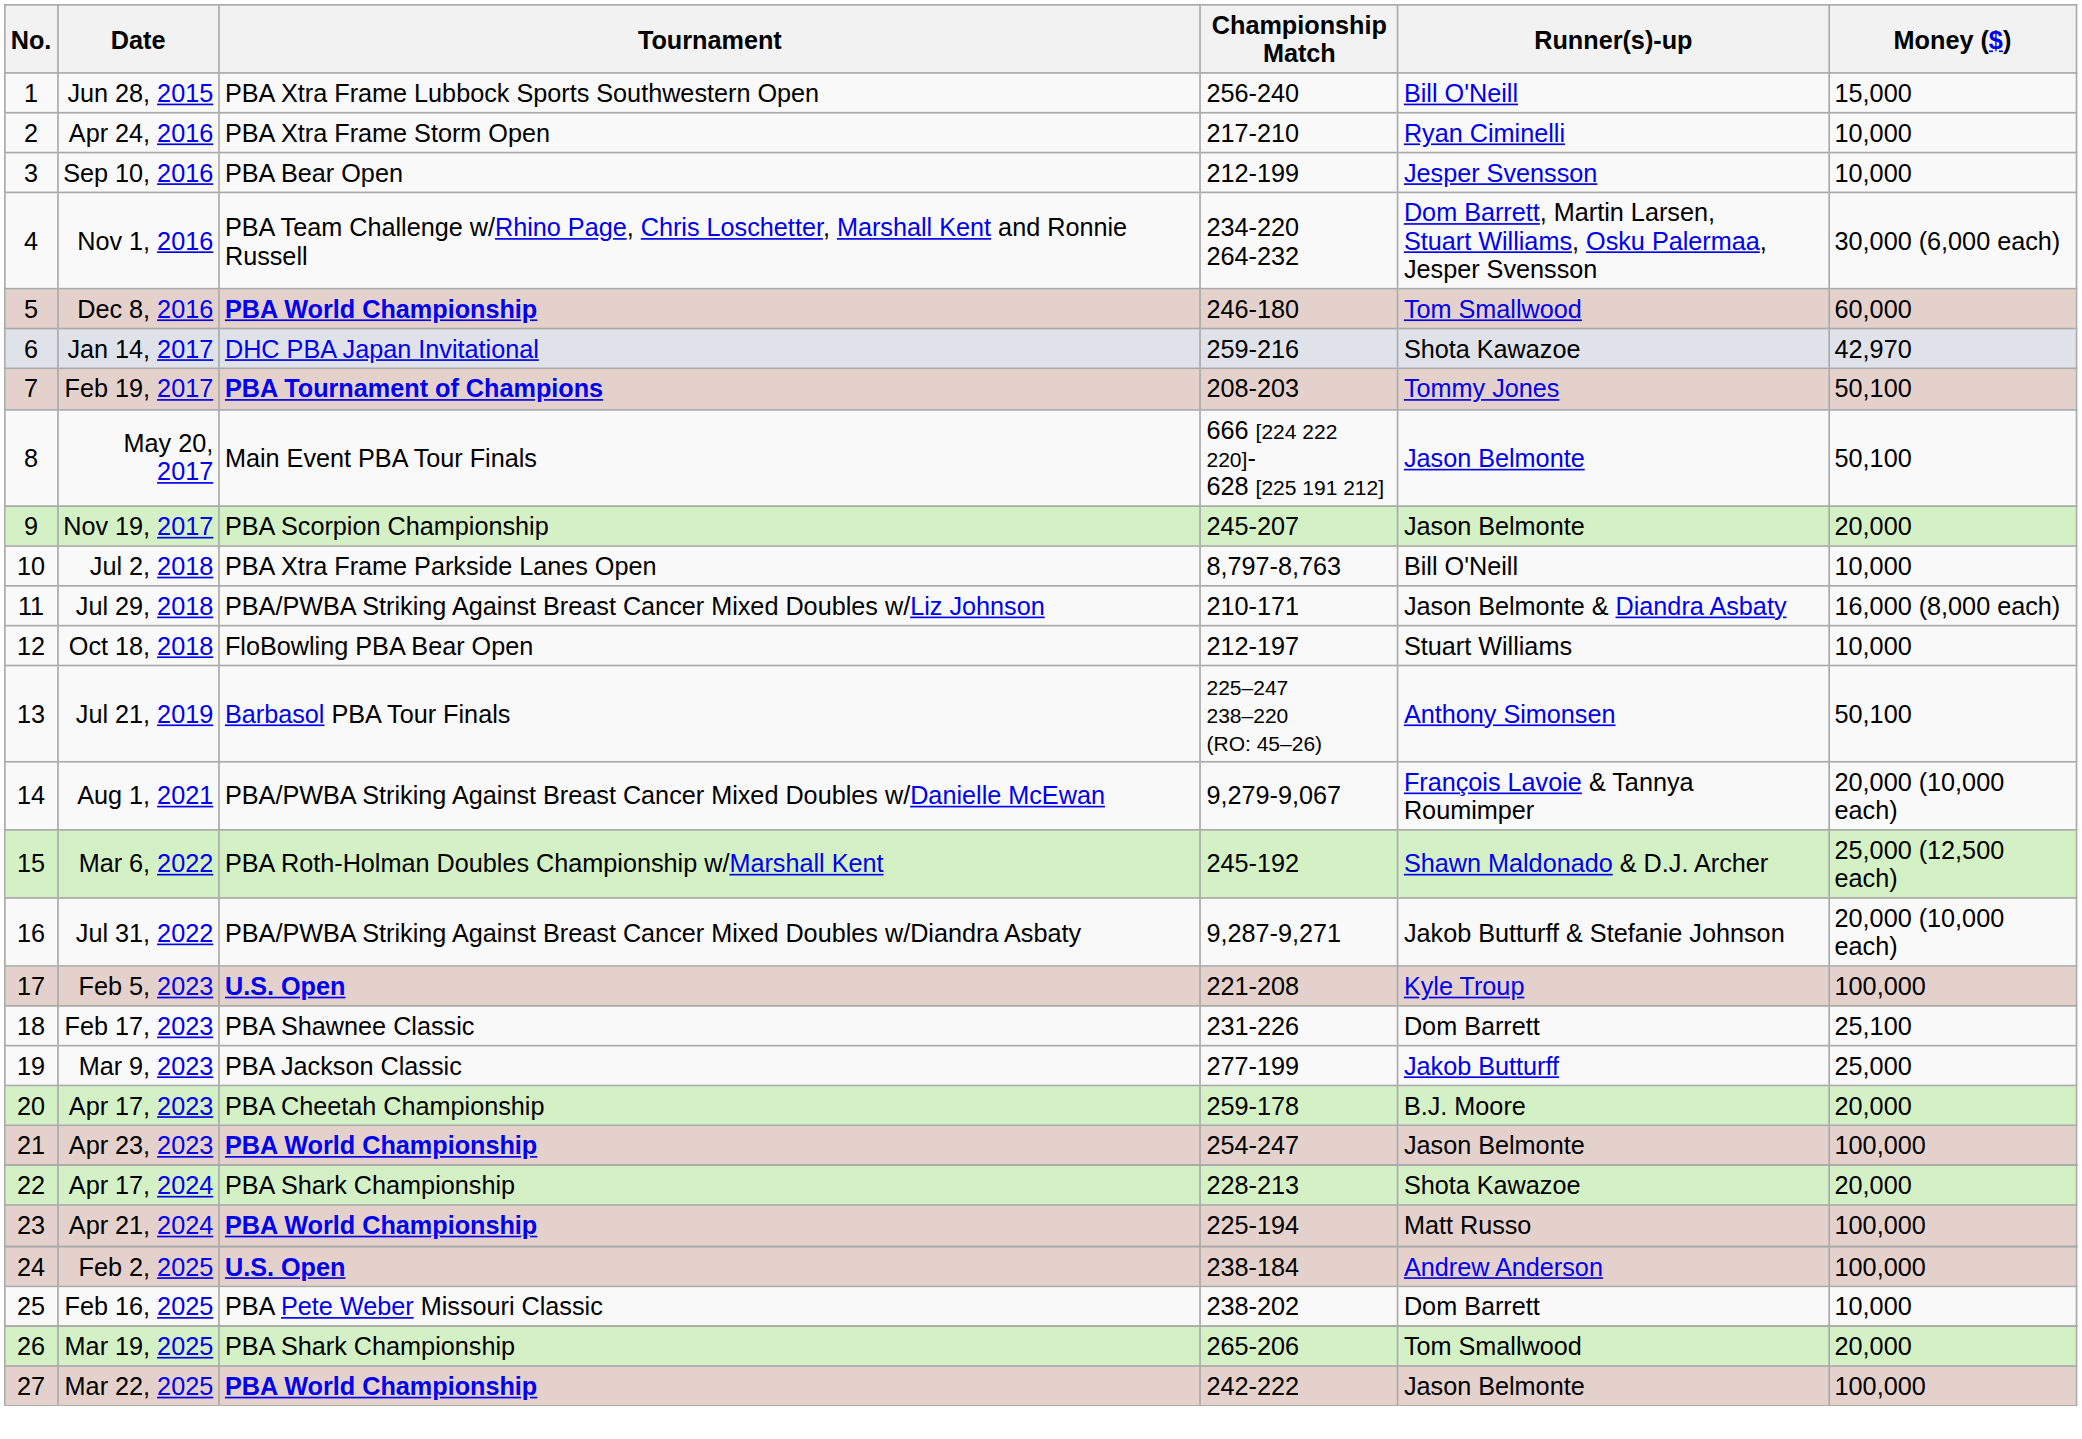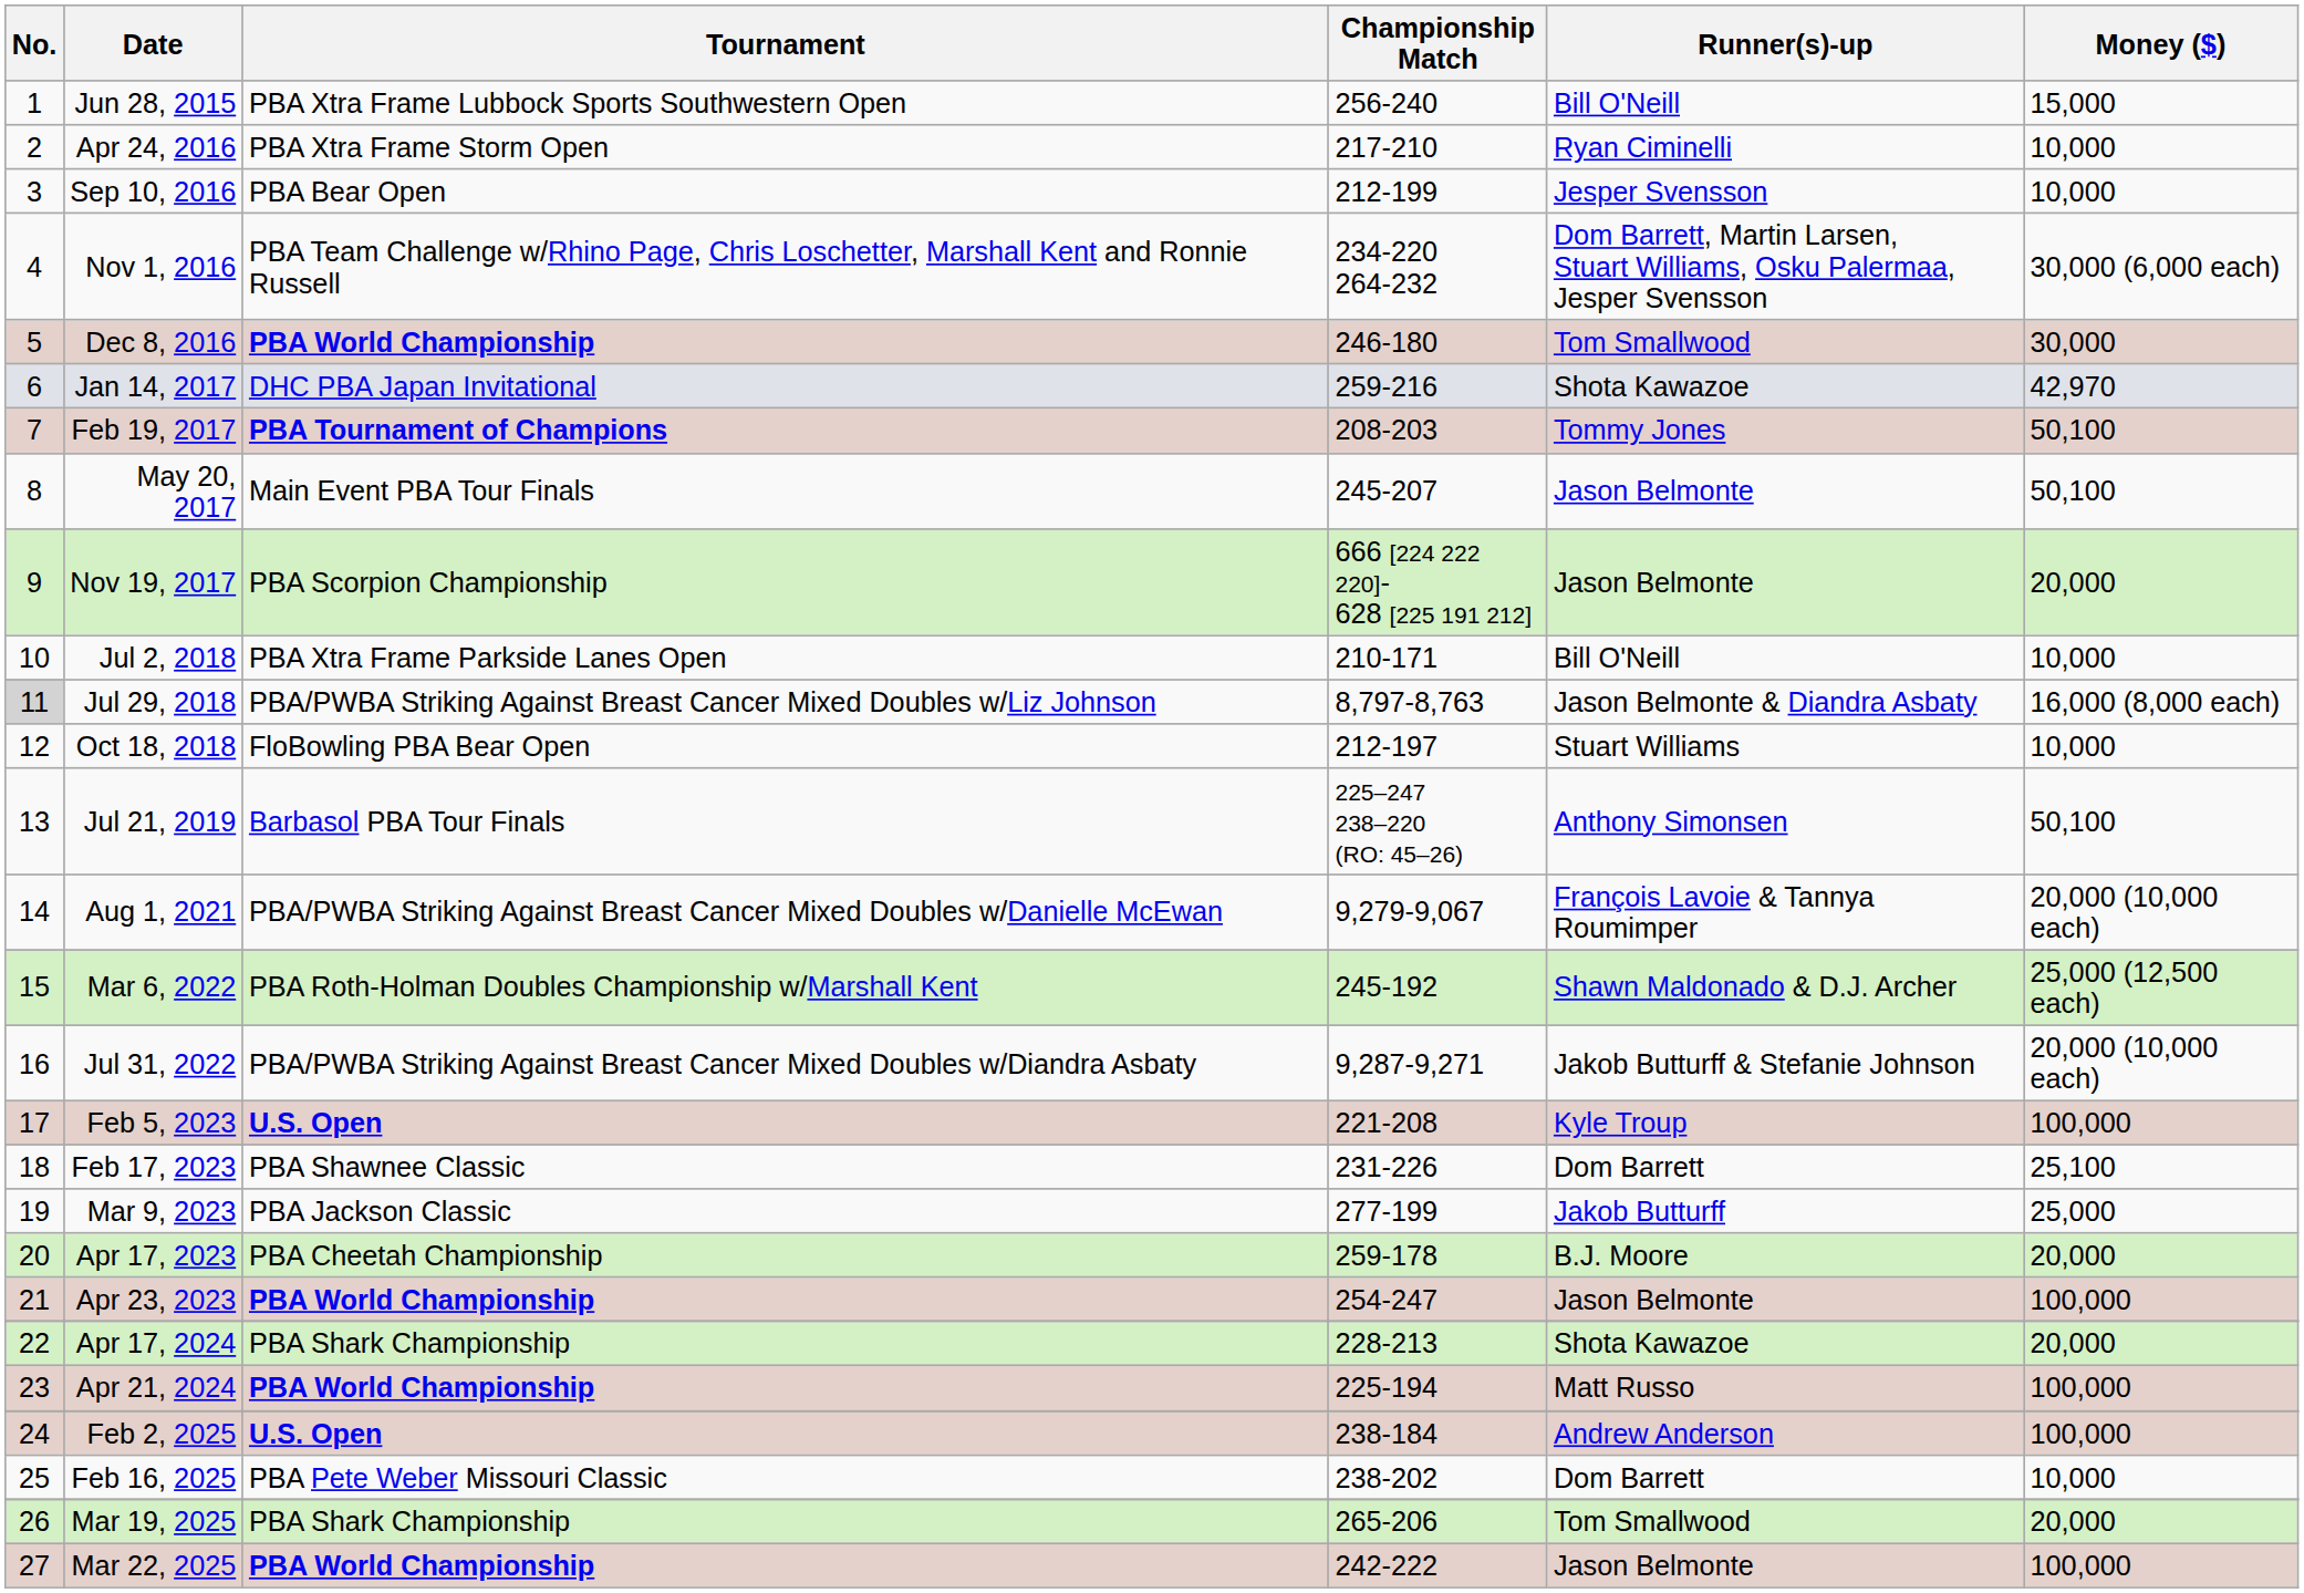 <table class="wikitable" style="font-size:95%;">
 <tr>
 <th>No.</th>
 <th>Date</th>
 <th>Tournament</th>
 <th>Championship<br>Match</th>
 <th>Runner(s)-up</th>
 <th>Money (<a href='#'>$</a>)</th>
 </tr>
 <tr>
 <td align=center>1</td>
 <td align=right>Jun 28, <a href='#'>2015</a></td>
 <td>PBA Xtra Frame Lubbock Sports Southwestern Open</td>
 <td>256-240</td>
 <td> <a href='#'>Bill O'Neill</a></td>
 <td>15,000</td>
 </tr>
 <tr>
 <td align=center>2</td>
 <td align=right>Apr 24, <a href='#'>2016</a></td>
 <td>PBA Xtra Frame Storm Open</td>
 <td>217-210</td>
 <td> <a href='#'>Ryan Ciminelli</a></td>
 <td>10,000</td>
 </tr>
 <tr>
 <td align=center>3</td>
 <td align=right>Sep 10, <a href='#'>2016</a></td>
 <td>PBA Bear Open</td>
 <td>212-199</td>
 <td> <a href='#'>Jesper Svensson</a></td>
 <td>10,000</td>
 </tr>
 <tr>
 <td align=center>4</td>
 <td align=right>Nov 1, <a href='#'>2016</a></td>
 <td>PBA Team Challenge w/<a href='#'>Rhino Page</a>, <a href='#'>Chris Loschetter</a>, <a href='#'>Marshall Kent</a> and Ronnie Russell</td>
 <td>234-220<br>264-232</td>
 <td> <a href='#'>Dom Barrett</a>,  Martin Larsen, <br> <a href='#'>Stuart Williams</a>,  <a href='#'>Osku Palermaa</a>, <br> Jesper Svensson</td>
 <td>30,000 (6,000 each)</td>
 </tr>
 <tr style="background:#e5d1cb;">
 <td align=center>5</td>
 <td align=right>Dec 8, <a href='#'>2016</a></td>
 <td><strong><a href='#'>PBA World Championship</a></strong></td>
 <td>246-180</td>
 <td> <a href='#'>Tom Smallwood</a></td>
-<td>60,000</td>
+<td>30,000</td>
 </tr>
 <tr style="background:#dfe2e9;">
 <td align=center>6</td>
 <td align=right>Jan 14, <a href='#'>2017</a></td>
 <td><a href='#'>DHC PBA Japan Invitational</a></td>
 <td>259-216</td>
 <td> Shota Kawazoe</td>
 <td>42,970</td>
 </tr>
 <tr style="background:#e5d1cb;">
 <td align=center>7</td>
 <td align=right>Feb 19, <a href='#'>2017</a></td>
 <td><strong><a href='#'>PBA Tournament of Champions</a></strong></td>
 <td>208-203</td>
 <td> <a href='#'>Tommy Jones</a></td>
 <td>50,100</td>
 </tr>
 <tr>
 <td align=center>8</td>
 <td align=right>May 20, <a href='#'>2017</a></td>
 <td>Main Event PBA Tour Finals</td>
-<td>666 <small>[224 222 220]</small>-<br>628 <small>[225 191 212]</small></td>
+<td>245-207</td>
 <td> <a href='#'>Jason Belmonte</a></td>
 <td>50,100</td>
 </tr>
 <tr style="background:#d4f1c5;">
 <td align=center>9</td>
 <td align=right>Nov 19, <a href='#'>2017</a></td>
 <td>PBA Scorpion Championship</td>
-<td>245-207</td>
+<td>666 <small>[224 222 220]</small>-<br>628 <small>[225 191 212]</small></td>
 <td> Jason Belmonte</td>
 <td>20,000</td>
 </tr>
 <tr>
 <td align=center>10</td>
 <td align=right>Jul 2, <a href='#'>2018</a></td>
 <td>PBA Xtra Frame Parkside Lanes Open</td>
-<td>8,797-8,763</td>
+<td>210-171</td>
 <td> Bill O'Neill</td>
 <td>10,000</td>
 </tr>
 <tr>
-<td align=center>11</td>
+<td align=center style="background: lightgrey;">11</td>
 <td align=right>Jul 29, <a href='#'>2018</a></td>
 <td>PBA/PWBA Striking Against Breast Cancer Mixed Doubles w/<a href='#'>Liz Johnson</a></td>
-<td>210-171</td>
+<td>8,797-8,763</td>
 <td> Jason Belmonte &  <a href='#'>Diandra Asbaty</a></td>
 <td>16,000 (8,000 each)</td>
 </tr>
 <tr>
 <td align=center>12</td>
 <td align=right>Oct 18, <a href='#'>2018</a></td>
 <td>FloBowling PBA Bear Open</td>
 <td>212-197</td>
 <td> Stuart Williams</td>
 <td>10,000</td>
 </tr>
 <tr>
 <td align=center>13</td>
 <td align=right>Jul 21, <a href='#'>2019</a></td>
 <td><a href='#'>Barbasol</a> PBA Tour Finals</td>
 <td><small>225–247<br>238–220<br>(RO: 45–26)</small></td>
 <td> <a href='#'>Anthony Simonsen</a></td>
 <td>50,100</td>
 </tr>
 <tr>
 <td align=center>14</td>
 <td align=right>Aug 1, <a href='#'>2021</a></td>
 <td>PBA/PWBA Striking Against Breast Cancer Mixed Doubles w/<a href='#'>Danielle McEwan</a></td>
 <td>9,279-9,067</td>
 <td> <a href='#'>François Lavoie</a> &  Tannya Roumimper</td>
 <td>20,000 (10,000 each)</td>
 </tr>
 <tr style="background:#d4f1c5;">
 <td align=center>15</td>
 <td align=right>Mar 6, <a href='#'>2022</a></td>
 <td>PBA Roth-Holman Doubles Championship w/<a href='#'>Marshall Kent</a></td>
 <td>245-192</td>
 <td> <a href='#'>Shawn Maldonado</a> &  D.J. Archer</td>
 <td>25,000 (12,500 each)</td>
 </tr>
 <tr>
 <td align=center>16</td>
 <td align=right>Jul 31, <a href='#'>2022</a></td>
 <td>PBA/PWBA Striking Against Breast Cancer Mixed Doubles w/Diandra Asbaty</td>
 <td>9,287-9,271</td>
 <td> Jakob Butturff &  Stefanie Johnson</td>
 <td>20,000 (10,000 each)</td>
 </tr>
 <tr style="background:#e5d1cb;">
 <td align=center>17</td>
 <td align=right>Feb 5, <a href='#'>2023</a></td>
 <td><strong><a href='#'>U.S. Open</a></strong></td>
 <td>221-208</td>
 <td> <a href='#'>Kyle Troup</a></td>
 <td>100,000</td>
 </tr>
 <tr>
 <td align=center>18</td>
 <td align=right>Feb 17, <a href='#'>2023</a></td>
 <td>PBA Shawnee Classic</td>
 <td>231-226</td>
 <td> Dom Barrett</td>
 <td>25,100</td>
 </tr>
 <tr>
 <td align=center>19</td>
 <td align=right>Mar 9, <a href='#'>2023</a></td>
 <td>PBA Jackson Classic</td>
 <td>277-199</td>
 <td> <a href='#'>Jakob Butturff</a></td>
 <td>25,000</td>
 </tr>
 <tr style="background:#d4f1c5;">
 <td align=center>20</td>
 <td align=right>Apr 17, <a href='#'>2023</a></td>
 <td>PBA Cheetah Championship</td>
 <td>259-178</td>
 <td> B.J. Moore</td>
 <td>20,000</td>
 </tr>
 <tr style="background:#e5d1cb;">
 <td align=center>21</td>
 <td align=right>Apr 23, <a href='#'>2023</a></td>
 <td><strong><a href='#'>PBA World Championship</a></strong></td>
 <td>254-247</td>
 <td> Jason Belmonte</td>
 <td>100,000</td>
 </tr>
 <tr>
 </tr>
 <tr style="background:#d4f1c5;">
 <td align=center>22</td>
 <td align=right>Apr 17, <a href='#'>2024</a></td>
 <td>PBA Shark Championship</td>
 <td>228-213</td>
 <td> Shota Kawazoe</td>
 <td>20,000</td>
 </tr>
 <tr style="background:#e5d1cb;">
 <td align=center>23</td>
 <td align=right>Apr 21, <a href='#'>2024</a></td>
 <td><strong><a href='#'>PBA World Championship</a></strong></td>
 <td>225-194</td>
 <td> Matt Russo</td>
 <td>100,000</td>
 </tr>
 <tr>
 </tr>
 <tr style="background:#e5d1cb;">
 <td align=center>24</td>
 <td align=right>Feb 2, <a href='#'>2025</a></td>
 <td><strong><a href='#'>U.S. Open</a></strong></td>
 <td>238-184</td>
 <td> <a href='#'>Andrew Anderson</a></td>
 <td>100,000</td>
 </tr>
 <tr>
 <td align=center>25</td>
 <td align=right>Feb 16, <a href='#'>2025</a></td>
 <td>PBA <a href='#'>Pete Weber</a> Missouri Classic</td>
 <td>238-202</td>
 <td> Dom Barrett</td>
 <td>10,000</td>
 </tr>
 <tr>
 </tr>
 <tr style="background:#d4f1c5;">
 <td align=center>26</td>
 <td align=right>Mar 19, <a href='#'>2025</a></td>
 <td>PBA Shark Championship</td>
 <td>265-206</td>
 <td> Tom Smallwood</td>
 <td>20,000</td>
 </tr>
 <tr style="background:#e5d1cb;">
 <td align=center>27</td>
 <td align=right>Mar 22, <a href='#'>2025</a></td>
 <td><strong><a href='#'>PBA World Championship</a></strong></td>
 <td>242-222</td>
 <td> Jason Belmonte</td>
 <td>100,000</td>
 </tr>
 </table>
